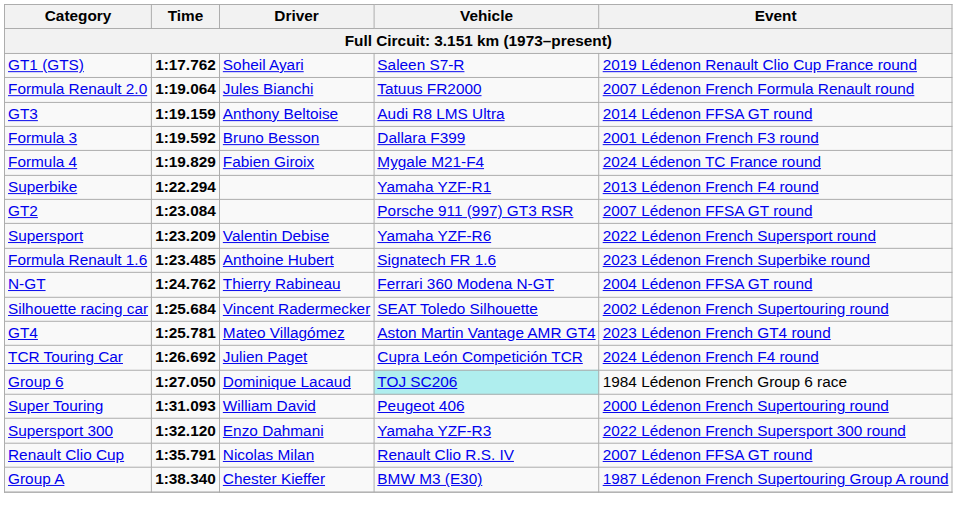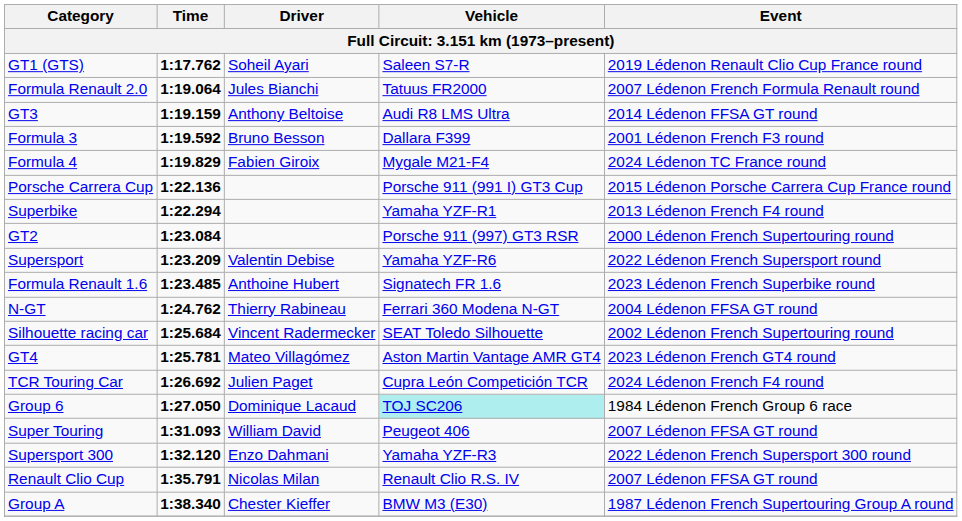 <table class="wikitable">
 <tr>
 <th>Category</th>
 <th>Time</th>
 <th>Driver</th>
 <th>Vehicle</th>
 <th>Event</th>
 </tr>
 <tr>
 <th colspan=5>Full Circuit: 3.151 km (1973–present)</th>
 </tr>
 <tr>
 <td><a href='#'>GT1 (GTS)</a></td>
 <td><strong>1:17.762</strong></td>
 <td><a href='#'>Soheil Ayari</a></td>
 <td><a href='#'>Saleen S7-R</a></td>
 <td><a href='#'>2019 Lédenon Renault Clio Cup France round</a></td>
 </tr>
 <tr>
 <td><a href='#'>Formula Renault 2.0</a></td>
 <td><strong>1:19.064</strong></td>
 <td><a href='#'>Jules Bianchi</a></td>
 <td><a href='#'>Tatuus FR2000</a></td>
 <td><a href='#'>2007 Lédenon French Formula Renault round</a></td>
 </tr>
 <tr>
 <td><a href='#'>GT3</a></td>
 <td><strong>1:19.159</strong></td>
 <td><a href='#'>Anthony Beltoise</a></td>
 <td><a href='#'>Audi R8 LMS Ultra</a></td>
 <td><a href='#'>2014 Lédenon FFSA GT round</a></td>
 </tr>
 <tr>
 <td><a href='#'>Formula 3</a></td>
 <td><strong>1:19.592</strong></td>
 <td><a href='#'>Bruno Besson</a></td>
 <td><a href='#'>Dallara F399</a></td>
 <td><a href='#'>2001 Lédenon French F3 round</a></td>
 </tr>
 <tr>
 <td><a href='#'>Formula 4</a></td>
 <td><strong>1:19.829</strong></td>
 <td><a href='#'>Fabien Giroix</a></td>
 <td><a href='#'>Mygale M21-F4</a></td>
 <td><a href='#'>2024 Lédenon TC France round</a></td>
 </tr>
 <tr>
+<td><a href='#'>Porsche Carrera Cup</a></td>
+<td><strong>1:22.136</strong></td>
+<td></td>
+<td><a href='#'>Porsche 911 (991 I) GT3 Cup</a></td>
+<td><a href='#'>2015 Lédenon Porsche Carrera Cup France round</a></td>
+</tr>
+<tr>
 <td><a href='#'>Superbike</a></td>
 <td><strong>1:22.294</strong></td>
 <td></td>
 <td><a href='#'>Yamaha YZF-R1</a></td>
 <td><a href='#'>2013 Lédenon French F4 round</a></td>
 </tr>
 <tr>
 <td><a href='#'>GT2</a></td>
 <td><strong>1:23.084</strong></td>
 <td></td>
 <td><a href='#'>Porsche 911 (997) GT3 RSR</a></td>
-<td><a href='#'>2007 Lédenon FFSA GT round</a></td>
+<td><a href='#'>2000 Lédenon French Supertouring round</a></td>
 </tr>
 <tr>
 <td><a href='#'>Supersport</a></td>
 <td><strong>1:23.209</strong></td>
 <td><a href='#'>Valentin Debise</a></td>
 <td><a href='#'>Yamaha YZF-R6</a></td>
 <td><a href='#'>2022 Lédenon French Supersport round</a></td>
 </tr>
 <tr>
 <td><a href='#'>Formula Renault 1.6</a></td>
 <td><strong>1:23.485</strong></td>
 <td><a href='#'>Anthoine Hubert</a></td>
 <td><a href='#'>Signatech FR 1.6</a></td>
 <td><a href='#'>2023 Lédenon French Superbike round</a></td>
 </tr>
 <tr>
 <td><a href='#'>N-GT</a></td>
 <td><strong>1:24.762</strong></td>
 <td><a href='#'>Thierry Rabineau</a></td>
 <td><a href='#'>Ferrari 360 Modena N-GT</a></td>
 <td><a href='#'>2004 Lédenon FFSA GT round</a></td>
 </tr>
 <tr>
 <td><a href='#'>Silhouette racing car</a></td>
 <td><strong>1:25.684</strong></td>
 <td><a href='#'>Vincent Radermecker</a></td>
 <td><a href='#'>SEAT Toledo Silhouette</a></td>
 <td><a href='#'>2002 Lédenon French Supertouring round</a></td>
 </tr>
 <tr>
 <td><a href='#'>GT4</a></td>
 <td><strong>1:25.781</strong></td>
 <td><a href='#'>Mateo Villagómez</a></td>
 <td><a href='#'>Aston Martin Vantage AMR GT4</a></td>
 <td><a href='#'>2023 Lédenon French GT4 round</a></td>
 </tr>
 <tr>
 <td><a href='#'>TCR Touring Car</a></td>
 <td><strong>1:26.692</strong></td>
 <td><a href='#'>Julien Paget</a></td>
 <td><a href='#'>Cupra León Competición TCR</a></td>
 <td><a href='#'>2024 Lédenon French F4 round</a></td>
 </tr>
 <tr>
 <td><a href='#'>Group 6</a></td>
 <td><strong>1:27.050</strong></td>
 <td><a href='#'>Dominique Lacaud</a></td>
 <td style="background: paleturquoise;"><a href='#'>TOJ SC206</a></td>
 <td>1984 Lédenon French Group 6 race</td>
 </tr>
 <tr>
 <td><a href='#'>Super Touring</a></td>
 <td><strong>1:31.093</strong></td>
 <td><a href='#'>William David</a></td>
 <td><a href='#'>Peugeot 406</a></td>
-<td><a href='#'>2000 Lédenon French Supertouring round</a></td>
+<td><a href='#'>2007 Lédenon FFSA GT round</a></td>
 </tr>
 <tr>
 <td><a href='#'>Supersport 300</a></td>
 <td><strong>1:32.120</strong></td>
 <td><a href='#'>Enzo Dahmani</a></td>
 <td><a href='#'>Yamaha YZF-R3</a></td>
 <td><a href='#'>2022 Lédenon French Supersport 300 round</a></td>
 </tr>
 <tr>
 <td><a href='#'>Renault Clio Cup</a></td>
 <td><strong>1:35.791</strong></td>
 <td><a href='#'>Nicolas Milan</a></td>
 <td><a href='#'>Renault Clio R.S. IV</a></td>
 <td><a href='#'>2007 Lédenon FFSA GT round</a></td>
 </tr>
 <tr>
 <td><a href='#'>Group A</a></td>
 <td><strong>1:38.340</strong></td>
 <td><a href='#'>Chester Kieffer</a></td>
 <td><a href='#'>BMW M3 (E30)</a></td>
 <td><a href='#'>1987 Lédenon French Supertouring Group A round</a></td>
 </tr>
 <tr>
 </tr>
 </table>
